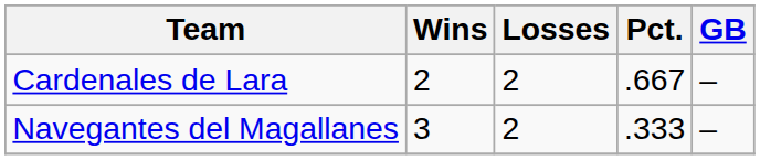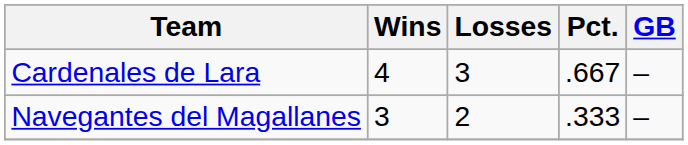 <table class="wikitable">
 <tr>
 <th>Team</th>
 <th>Wins</th>
 <th>Losses</th>
 <th>Pct.</th>
 <th><a href='#'>GB</a></th>
 </tr>
 <tr>
 <td><a href='#'>Cardenales de Lara</a></td>
-<td>2</td>
-<td>2</td>
+<td>4</td>
+<td>3</td>
 <td>.667</td>
 <td>–</td>
 </tr>
 <tr>
 <td><a href='#'>Navegantes del Magallanes</a></td>
 <td>3</td>
 <td>2</td>
 <td>.333</td>
 <td>–</td>
 </tr>
 <tr>
 </tr>
 </table>
